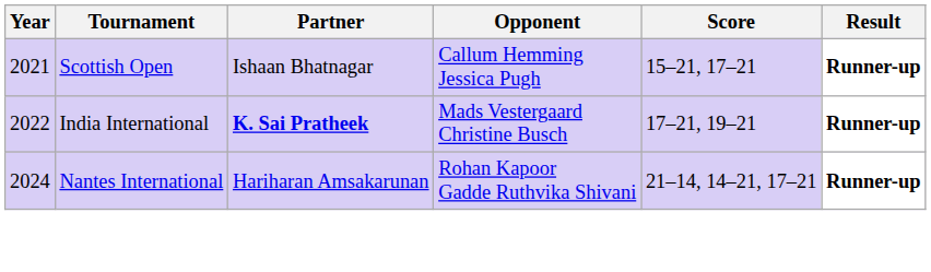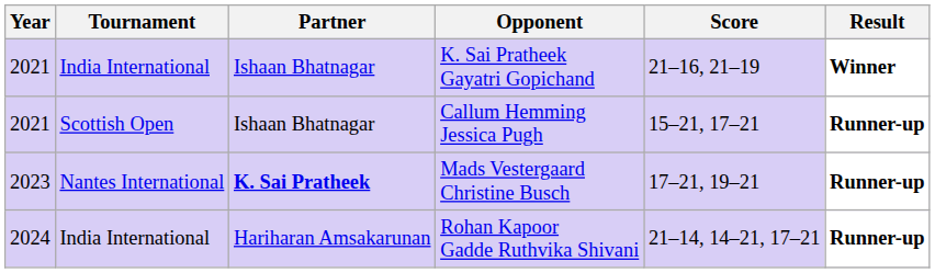 <table class="sortable wikitable" style="font-size: 90%;">
 <tr>
 <th>Year</th>
 <th>Tournament</th>
 <th>Partner</th>
 <th>Opponent</th>
 <th>Score</th>
 <th>Result</th>
 </tr>
 <tr style="background:#D8CEF6">
 <td align="center">2021</td>
+<td align="left"><a href='#'>India International</a></td>
+<td align="left"> <a href='#'>Ishaan Bhatnagar</a></td>
+<td align="left"> <a href='#'>K. Sai Pratheek</a><br> <a href='#'>Gayatri Gopichand</a></td>
+<td align="left">21–16, 21–19</td>
+<td style="text-align:left; background:white"> <strong>Winner</strong></td>
+</tr>
+<tr style="background:#D8CEF6">
+<td align="center">2021</td>
 <td align="left"><a href='#'>Scottish Open</a></td>
 <td align="left"> Ishaan Bhatnagar</td>
 <td align="left"> <a href='#'>Callum Hemming</a><br> <a href='#'>Jessica Pugh</a></td>
 <td align="left">15–21, 17–21</td>
 <td style="text-align:left; background:white"> <strong>Runner-up</strong></td>
 </tr>
 <tr style="background:#D8CEF6">
-<td align="center">2022</td>
-<td align="left">India International</td>
+<td align="center">2023</td>
+<td align="left"><a href='#'>Nantes International</a></td>
 <td align="left"><strong> <a href='#'>K. Sai Pratheek</a></strong></td>
 <td align="left"> <a href='#'>Mads Vestergaard</a><br> <a href='#'>Christine Busch</a></td>
 <td align="left">17–21, 19–21</td>
 <td style="text-align:left; background:white"> <strong>Runner-up</strong></td>
 </tr>
 <tr style="background:#D8CEF6">
 <td align="center">2024</td>
-<td align="left"><a href='#'>Nantes International</a></td>
+<td align="left">India International</td>
 <td align="left"> <a href='#'>Hariharan Amsakarunan</a></td>
 <td align="left"> <a href='#'>Rohan Kapoor</a><br> <a href='#'>Gadde Ruthvika Shivani</a></td>
 <td align="left">21–14, 14–21, 17–21</td>
 <td style="text-align:left; background:white"> <strong>Runner-up</strong></td>
 </tr>
 </table>
